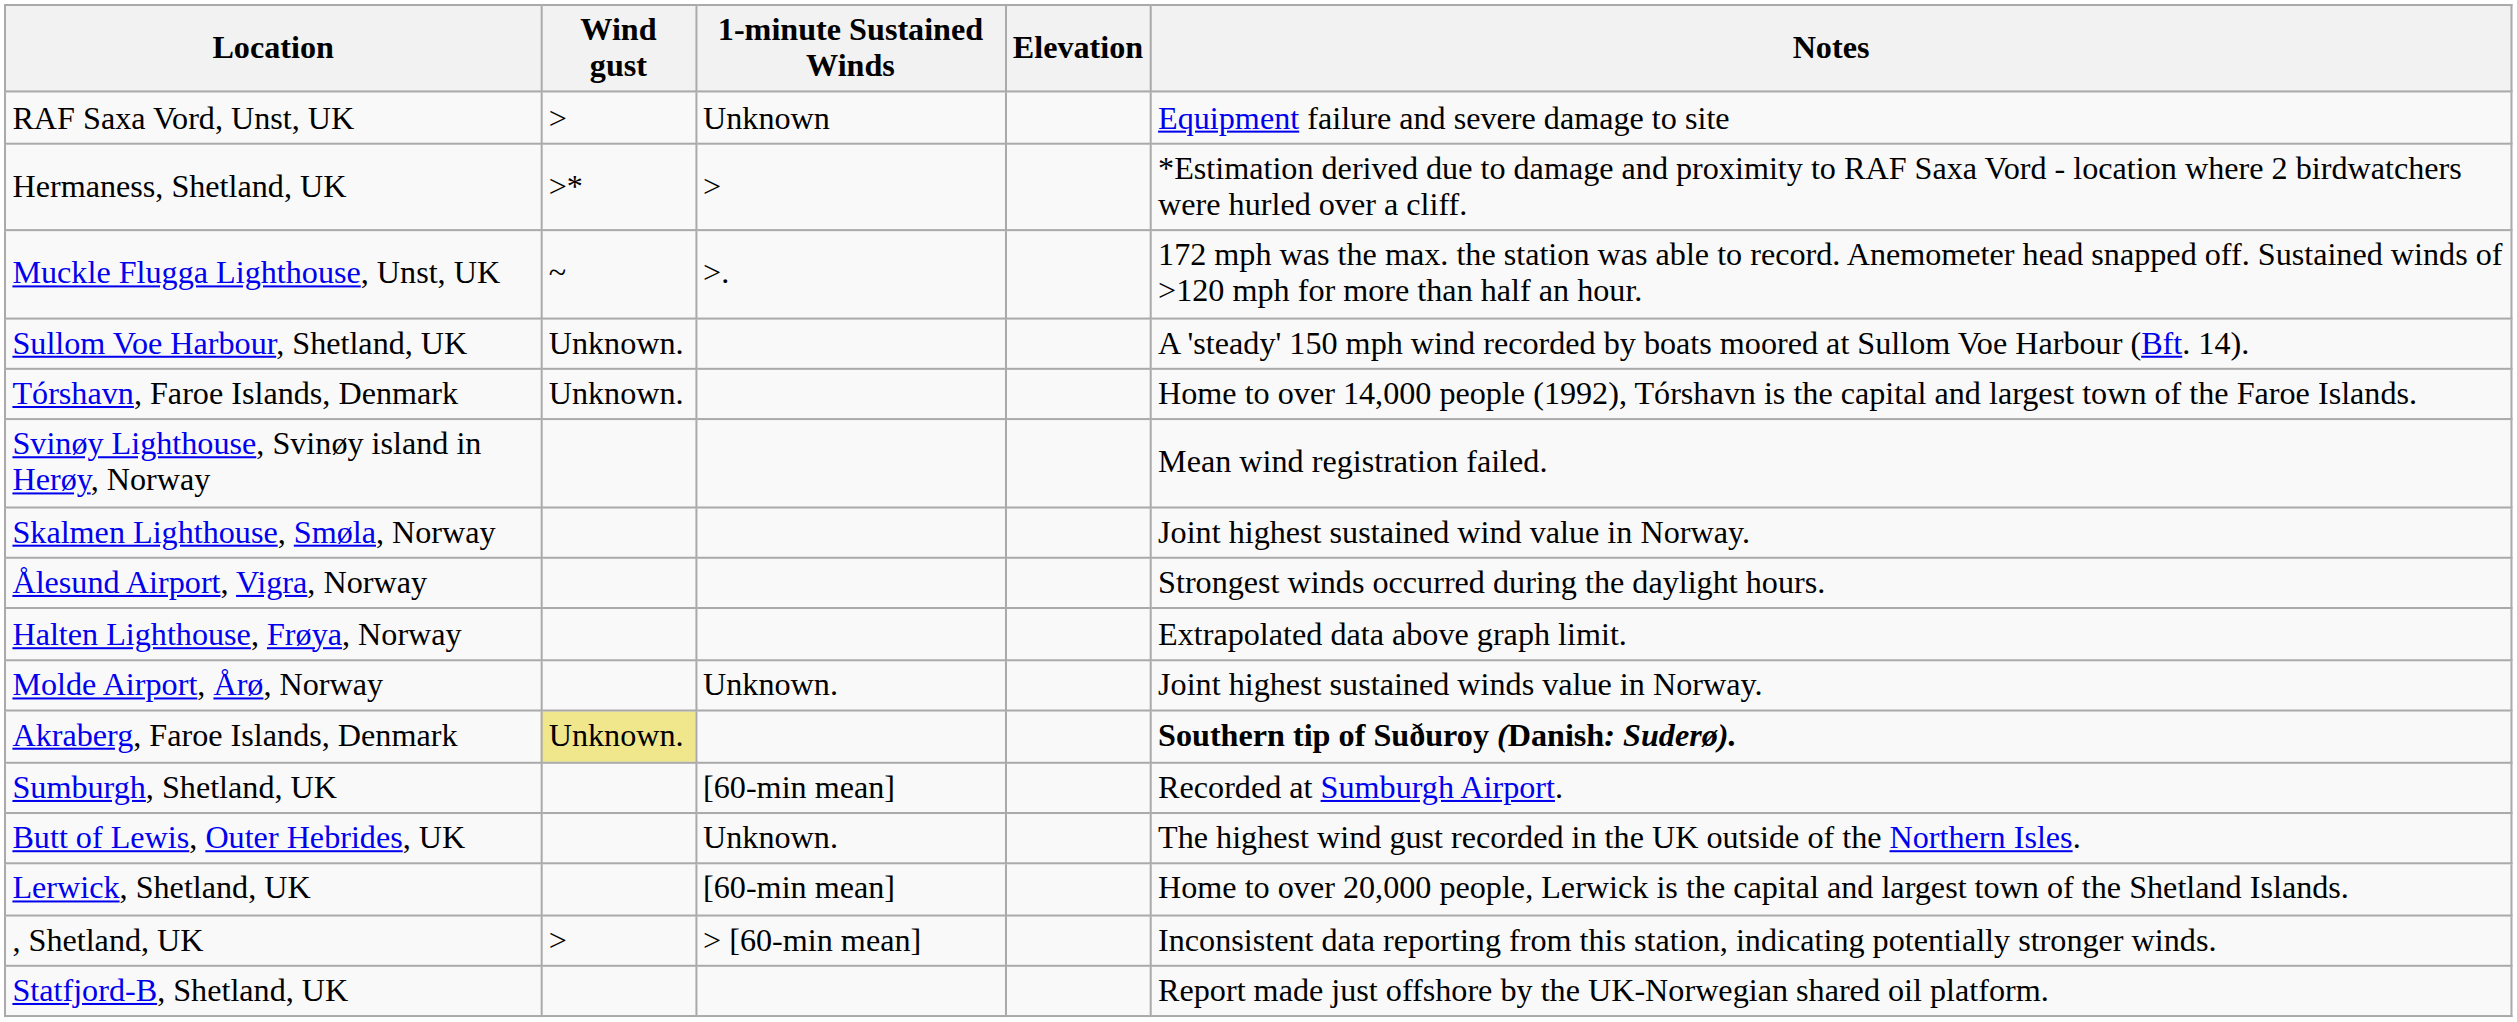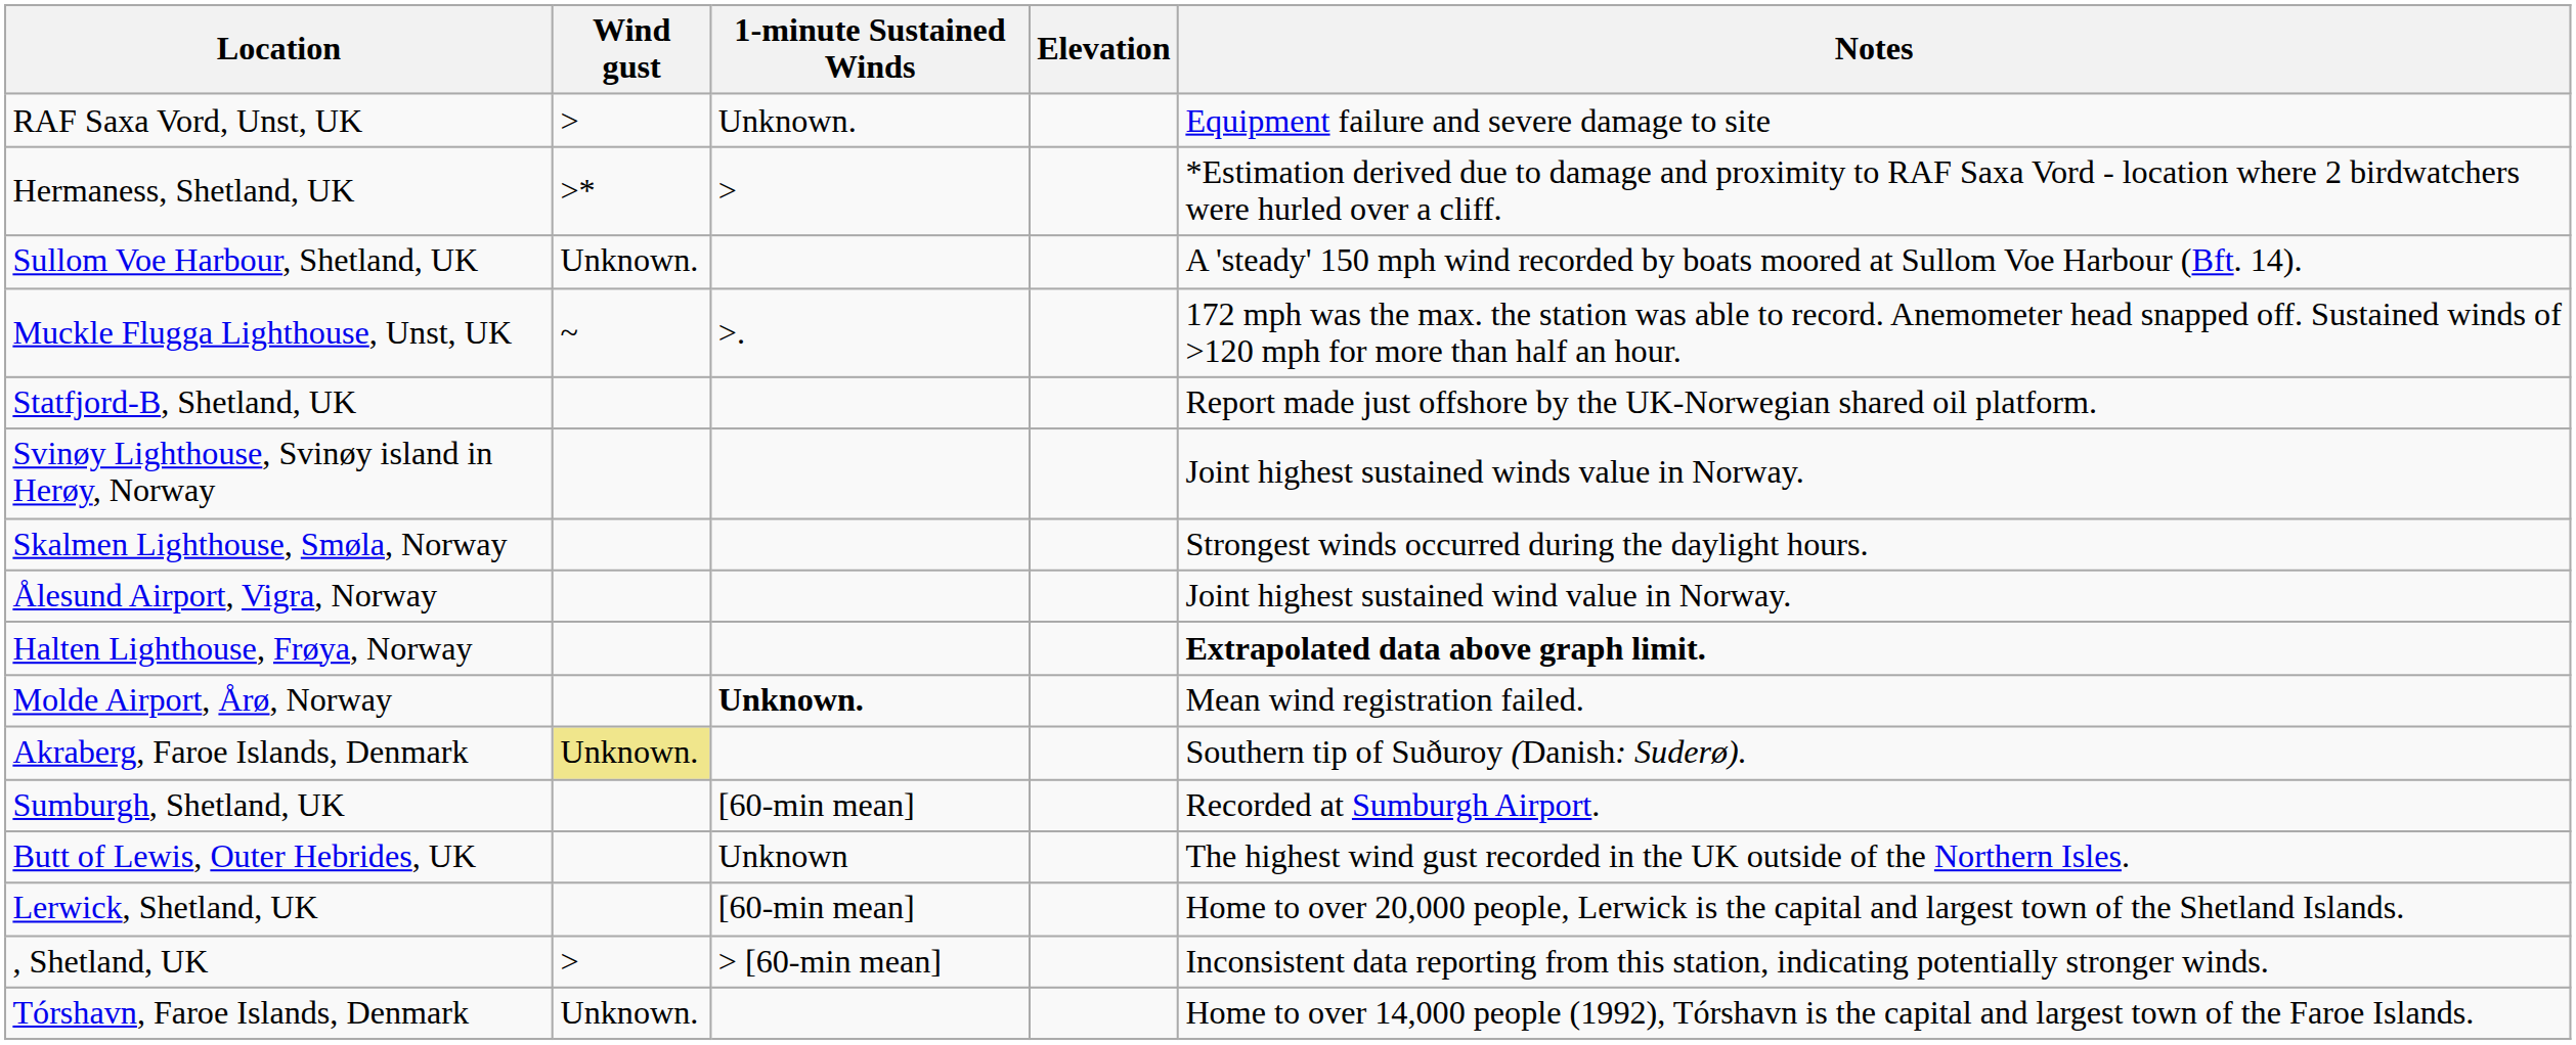 <table class="wikitable">
 <tr>
 <th>Location</th>
 <th>Wind gust</th>
 <th>1-minute Sustained Winds</th>
 <th>Elevation</th>
 <th>Notes</th>
 </tr>
 <tr>
 <td>RAF Saxa Vord, Unst, UK</td>
 <td>></td>
-<td>Unknown</td>
+<td>Unknown.</td>
 <td></td>
 <td><a href='#'>Equipment</a> failure and severe damage to site</td>
 </tr>
 <tr>
 <td>Hermaness, Shetland, UK</td>
 <td>>*</td>
 <td>></td>
 <td></td>
 <td>*Estimation derived due to damage and proximity to RAF Saxa Vord - location where 2 birdwatchers were hurled over a cliff.</td>
 </tr>
 <tr>
+<td><a href='#'>Sullom Voe Harbour</a>, Shetland, UK</td>
+<td>Unknown.</td>
+<td></td>
+<td></td>
+<td>A 'steady' 150 mph wind recorded by boats moored at Sullom Voe Harbour (<a href='#'>Bft</a>. 14).</td>
+</tr>
+<tr>
 <td><a href='#'>Muckle Flugga Lighthouse</a>, Unst, UK</td>
 <td>~</td>
 <td>>.</td>
 <td></td>
 <td>172 mph was the max. the station was able to record. Anemometer head snapped off. Sustained winds of >120 mph for more than half an hour.</td>
 </tr>
 <tr>
-<td><a href='#'>Sullom Voe Harbour</a>, Shetland, UK</td>
-<td>Unknown.</td>
+<td><a href='#'>Statfjord-B</a>, Shetland, UK</td>
 <td></td>
 <td></td>
-<td>A 'steady' 150 mph wind recorded by boats moored at Sullom Voe Harbour (<a href='#'>Bft</a>. 14).</td>
-</tr>
-<tr>
-<td><a href='#'>Tórshavn</a>, Faroe Islands, Denmark</td>
-<td>Unknown.</td>
-<td></td>
-<td></td>
-<td>Home to over 14,000 people (1992), Tórshavn is the capital and largest town of the Faroe Islands.</td>
+<td> </td>
+<td>Report made just offshore by the UK-Norwegian shared oil platform.</td>
 </tr>
 <tr>
 <td><a href='#'>Svinøy Lighthouse</a>, Svinøy island in <a href='#'>Herøy</a>, Norway</td>
 <td></td>
 <td></td>
 <td></td>
-<td>Mean wind registration failed.</td>
+<td>Joint highest sustained winds value in Norway.</td>
 </tr>
 <tr>
 <td><a href='#'>Skalmen Lighthouse</a>, <a href='#'>Smøla</a>, Norway</td>
 <td></td>
 <td></td>
 <td></td>
-<td>Joint highest sustained wind value in Norway.</td>
+<td>Strongest winds occurred during the daylight hours.</td>
 </tr>
 <tr>
 <td><a href='#'>Ålesund Airport</a>, <a href='#'>Vigra</a>, Norway</td>
 <td></td>
 <td></td>
 <td></td>
-<td>Strongest winds occurred during the daylight hours.</td>
+<td>Joint highest sustained wind value in Norway.</td>
 </tr>
 <tr>
 <td><a href='#'>Halten Lighthouse</a>, <a href='#'>Frøya</a>, Norway</td>
 <td></td>
 <td></td>
 <td></td>
-<td>Extrapolated data above graph limit.</td>
+<td><strong>Extrapolated data above graph limit.</strong></td>
 </tr>
 <tr>
 <td><a href='#'>Molde Airport</a>, <a href='#'>Årø</a>, Norway</td>
 <td></td>
-<td>Unknown.</td>
+<td><strong>Unknown.</strong></td>
 <td></td>
-<td>Joint highest sustained winds value in Norway.</td>
+<td>Mean wind registration failed.</td>
 </tr>
 <tr>
 <td><a href='#'>Akraberg</a>, Faroe Islands, Denmark</td>
 <td style="background: khaki;">Unknown.</td>
 <td></td>
 <td></td>
-<td><strong>Southern tip of Suðuroy <em>(</em>Danish<em>: Suderø).</em></strong></td>
+<td>Southern tip of Suðuroy <em>(</em>Danish<em>: Suderø).</em></td>
 </tr>
 <tr>
 <td><a href='#'>Sumburgh</a>, Shetland, UK</td>
 <td></td>
 <td> [60-min mean]</td>
 <td></td>
 <td>Recorded at <a href='#'>Sumburgh Airport</a>.</td>
 </tr>
 <tr>
 <td><a href='#'>Butt of Lewis</a>, <a href='#'>Outer Hebrides</a>, UK</td>
 <td></td>
-<td>Unknown.</td>
+<td>Unknown</td>
 <td></td>
 <td>The highest wind gust recorded in the UK outside of the <a href='#'>Northern Isles</a>.</td>
 </tr>
 <tr>
 <td><a href='#'>Lerwick</a>, Shetland, UK</td>
 <td></td>
 <td> [60-min mean]</td>
 <td></td>
 <td>Home to over 20,000 people, Lerwick is the capital and largest town of the Shetland Islands.</td>
 </tr>
 <tr>
 <td>, Shetland, UK</td>
 <td>></td>
 <td>> [60-min mean]</td>
 <td></td>
 <td>Inconsistent data reporting from this station, indicating potentially stronger winds.</td>
 </tr>
 <tr>
-<td><a href='#'>Statfjord-B</a>, Shetland, UK</td>
+<td><a href='#'>Tórshavn</a>, Faroe Islands, Denmark</td>
+<td>Unknown.</td>
 <td></td>
 <td></td>
-<td> </td>
-<td>Report made just offshore by the UK-Norwegian shared oil platform.</td>
+<td>Home to over 14,000 people (1992), Tórshavn is the capital and largest town of the Faroe Islands.</td>
 </tr>
 </table>
